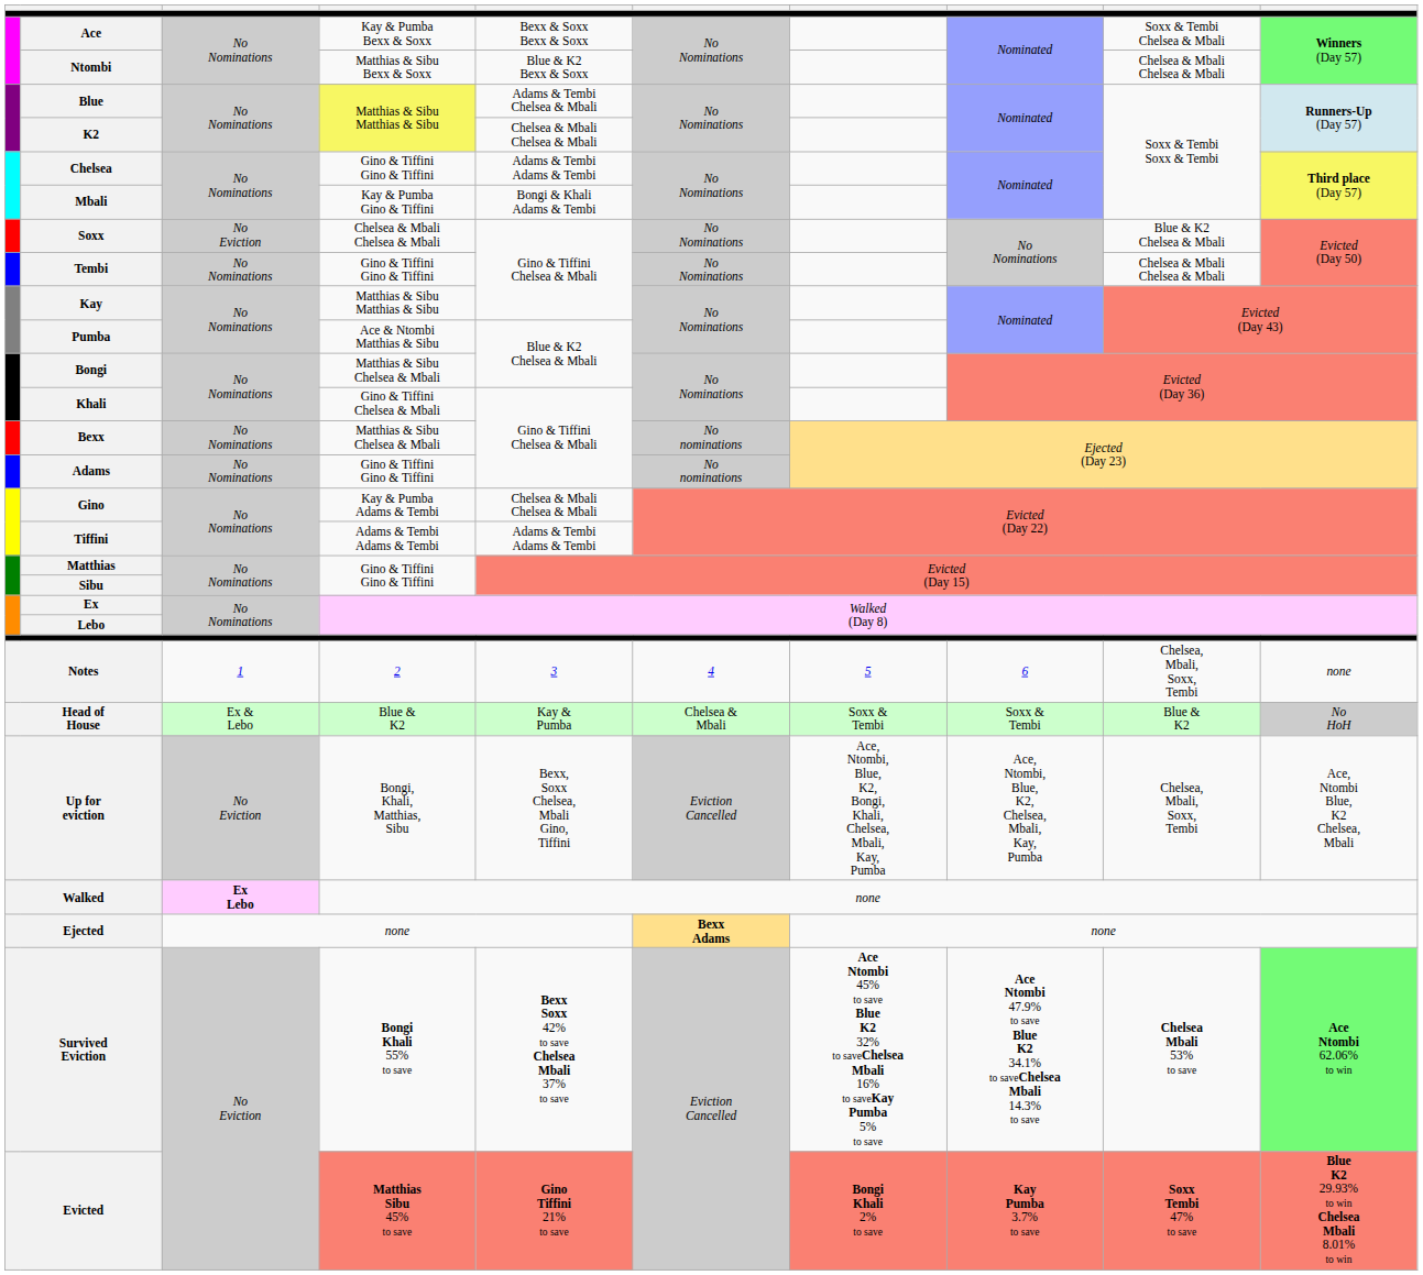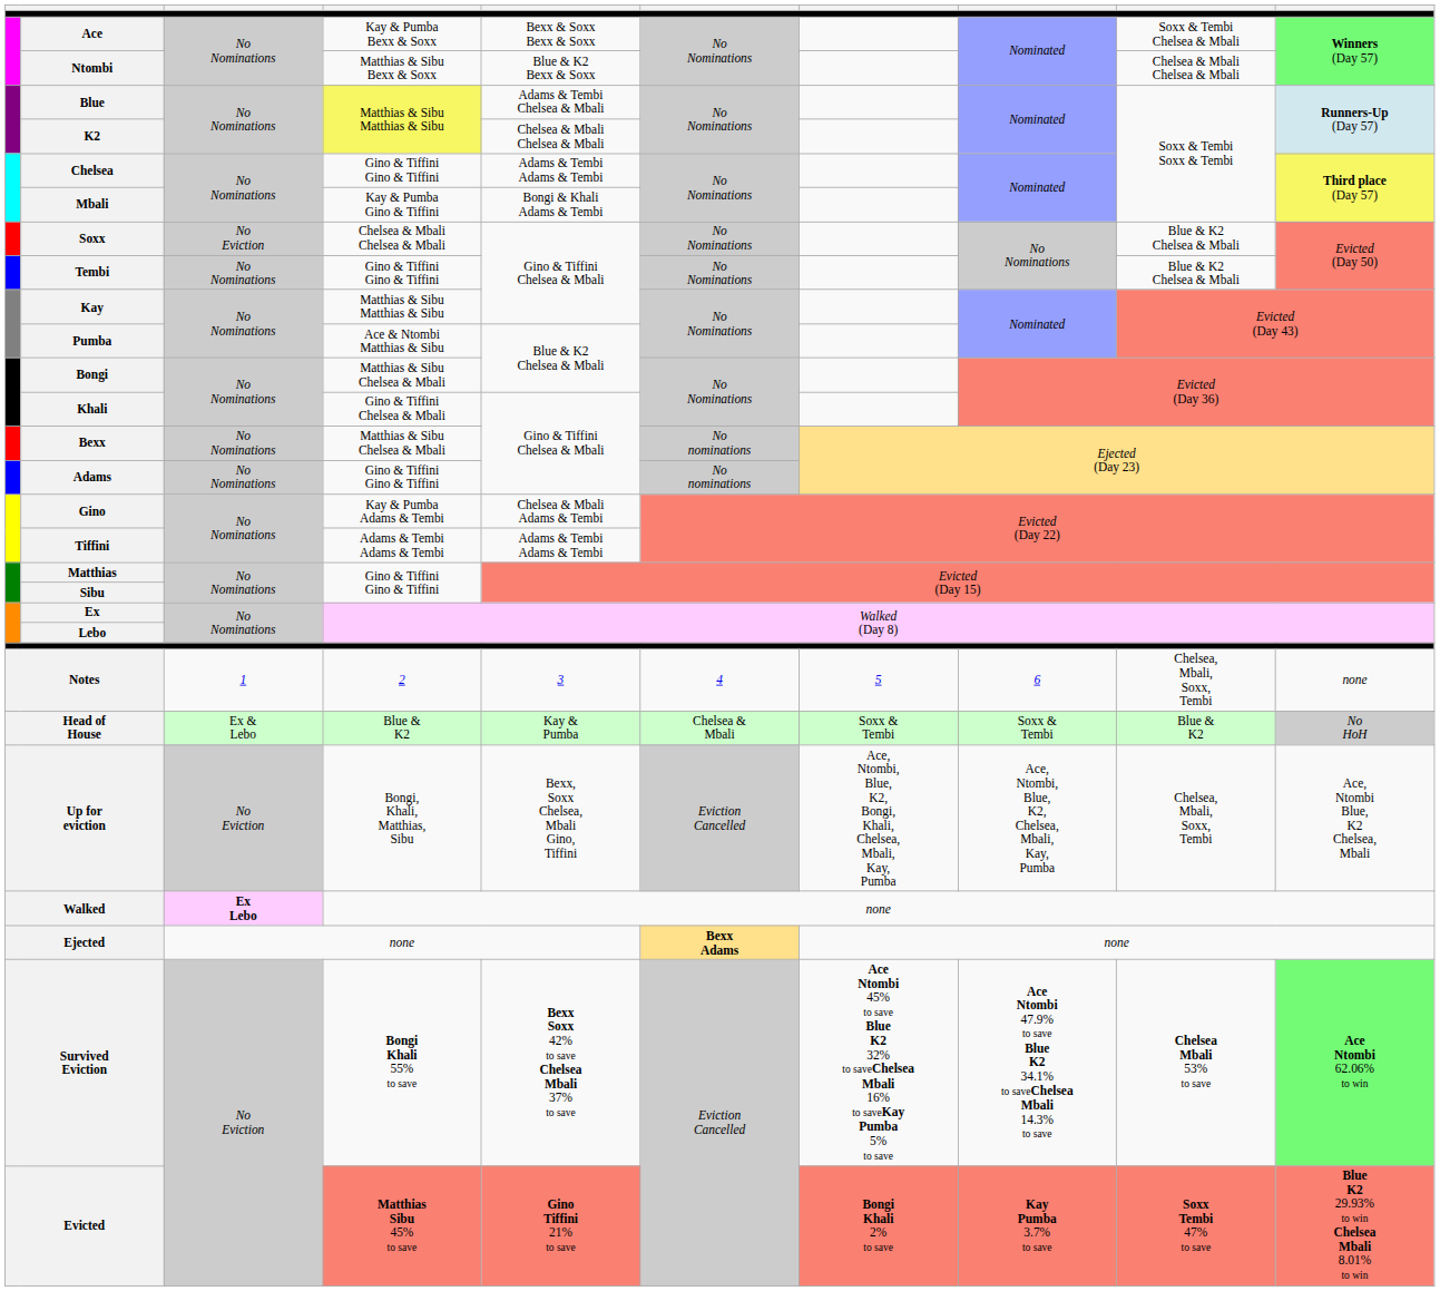 <table class="wikitable" style="text-align:center; font-size:85%; line-height:15px">
 <tr>
 <th colspan=2 style="width: 6.5%;"></th>
 <th style="width: 6.5%;"></th>
 <th style="width: 6.5%;"></th>
 <th style="width: 6.5%;"></th>
 <th style="width: 6.5%;"></th>
 <th style="width: 6.5%;"></th>
 <th style="width: 6.5%;"></th>
 <th style="width: 6.5%;"></th>
 <th style="width: 6.5%;"></th>
 </tr>
 <tr>
 <th style="background:#000;" colspan="10"></th>
 </tr>
 <tr>
 <td rowspan="2" style="background:#FF00FF"></td>
 <th>Ace</th>
 <td rowspan="2" style="background:#ccc"><em>No<br>Nominations</em></td>
 <td>Kay & Pumba<br>Bexx & Soxx</td>
 <td>Bexx & Soxx<br>Bexx & Soxx</td>
 <td rowspan="2" style="background:#ccc"><em>No<br>Nominations</em></td>
 <td></td>
 <td rowspan=2 style="background:#959ffd"><em>Nominated</em></td>
 <td>Soxx & Tembi<br>Chelsea & Mbali</td>
 <td rowspan=2 style="background:#73FB76"><strong>Winners</strong><br>(Day 57)</td>
 </tr>
 <tr>
 <th>Ntombi</th>
 <td>Matthias & Sibu<br>Bexx & Soxx</td>
 <td>Blue & K2<br>Bexx & Soxx</td>
 <td></td>
 <td>Chelsea & Mbali<br>Chelsea & Mbali</td>
 </tr>
 <tr>
 <td rowspan="2" style="background:#800080"></td>
 <th>Blue</th>
 <td rowspan="2" style="background:#ccc"><em>No<br>Nominations</em></td>
 <td rowspan="2" style="background:#f7f763">Matthias & Sibu<br>Matthias & Sibu</td>
 <td>Adams & Tembi<br>Chelsea & Mbali</td>
 <td rowspan="2" style="background:#ccc"><em>No<br>Nominations</em></td>
 <td></td>
 <td rowspan=2 style="background:#959ffd"><em>Nominated</em></td>
 <td rowspan="4">Soxx & Tembi<br>Soxx & Tembi</td>
 <td rowspan=2 style="background:#D1E8EF"><strong>Runners-Up</strong><br>(Day 57)</td>
 </tr>
 <tr>
 <th>K2</th>
 <td>Chelsea & Mbali<br>Chelsea & Mbali</td>
 <td></td>
 </tr>
 <tr>
 <td rowspan="2" style="background:aqua"></td>
 <th>Chelsea</th>
 <td rowspan="2" style="background:#ccc"><em>No<br>Nominations</em></td>
 <td>Gino & Tiffini<br>Gino & Tiffini</td>
 <td>Adams & Tembi<br>Adams & Tembi</td>
 <td rowspan="2" style="background:#ccc"><em>No<br>Nominations</em></td>
 <td></td>
 <td rowspan=2 style="background:#959ffd"><em>Nominated</em></td>
 <td rowspan="2" style="background:#f7f763"><strong>Third place</strong><br>(Day 57)</td>
 </tr>
 <tr>
 <th>Mbali</th>
 <td>Kay & Pumba<br>Gino & Tiffini</td>
 <td>Bongi & Khali<br>Adams & Tembi</td>
 <td></td>
 </tr>
 <tr>
 <td style="background:#FF0000"><strong></strong></td>
 <th>Soxx</th>
 <td style="background:#ccc"><em>No<br>Eviction</em></td>
 <td>Chelsea & Mbali<br>Chelsea & Mbali</td>
 <td rowspan="3">Gino & Tiffini<br>Chelsea & Mbali</td>
 <td style="background:#ccc"><em>No<br>Nominations</em></td>
 <td></td>
 <td rowspan=2 style="background:#ccc"><em>No<br>Nominations</em></td>
 <td>Blue & K2<br>Chelsea & Mbali</td>
 <td rowspan=2 bgcolor="salmon"><em>Evicted</em><br>(Day 50)</td>
 </tr>
 <tr>
 <td style="background:#0000FF"><strong></strong></td>
 <th>Tembi</th>
 <td style="background:#ccc"><em>No<br>Nominations</em></td>
 <td>Gino & Tiffini<br>Gino & Tiffini</td>
 <td style="background:#ccc"><em>No<br>Nominations</em></td>
 <td></td>
-<td>Chelsea & Mbali<br>Chelsea & Mbali</td>
+<td>Blue & K2<br>Chelsea & Mbali</td>
 </tr>
 <tr>
 <td rowspan="2" style="background:#808080"></td>
 <th>Kay</th>
 <td rowspan="2" style="background:#ccc"><em>No<br>Nominations</em></td>
 <td>Matthias & Sibu<br>Matthias & Sibu</td>
 <td rowspan="2" style="background:#ccc"><em>No<br>Nominations</em></td>
 <td></td>
 <td rowspan=2 style="background:#959ffd"><em>Nominated</em></td>
 <td rowspan=2 colspan=2 bgcolor="salmon"><em>Evicted</em><br>(Day 43)</td>
 </tr>
 <tr>
 <th>Pumba</th>
 <td>Ace & Ntombi<br>Matthias & Sibu</td>
 <td rowspan="2">Blue & K2<br>Chelsea & Mbali</td>
 <td></td>
 </tr>
 <tr>
 <td rowspan="2" style="background:#000"></td>
 <th>Bongi</th>
 <td rowspan="2" style="background:#ccc"><em>No<br>Nominations</em></td>
 <td>Matthias & Sibu<br>Chelsea & Mbali</td>
 <td rowspan="2" style="background:#ccc"><em>No<br>Nominations</em></td>
 <td></td>
 <td rowspan=2 colspan=3 bgcolor="salmon"><em>Evicted</em><br>(Day 36)</td>
 </tr>
 <tr>
 <th>Khali</th>
 <td>Gino & Tiffini<br>Chelsea & Mbali</td>
 <td rowspan="3">Gino & Tiffini<br>Chelsea & Mbali</td>
 <td></td>
 </tr>
 <tr>
 <td style="background:#FF0000"></td>
 <th>Bexx</th>
 <td style="background:#ccc"><em>No<br>Nominations</em></td>
 <td>Matthias & Sibu<br>Chelsea & Mbali</td>
 <td bgcolor="#ccc"><em>No<br>nominations</em></td>
 <td rowspan=2 colspan=4 bgcolor="FFE08B"><em>Ejected</em><br>(Day 23)</td>
 </tr>
 <tr>
 <td style="background:#0000FF"></td>
 <th>Adams</th>
 <td style="background:#ccc"><em>No<br>Nominations</em></td>
 <td>Gino & Tiffini<br>Gino & Tiffini</td>
 <td bgcolor="#ccc"><em>No<br>nominations</em></td>
 </tr>
 <tr>
 <td rowspan="2" style="background:#FFFF00"></td>
 <th>Gino</th>
 <td rowspan="2" style="background:#ccc"><em>No<br>Nominations</em></td>
 <td>Kay & Pumba<br>Adams & Tembi</td>
-<td>Chelsea & Mbali<br>Chelsea & Mbali</td>
+<td>Chelsea & Mbali<br>Adams & Tembi</td>
 <td rowspan=2 colspan=5 bgcolor="salmon"><em>Evicted</em><br>(Day 22)</td>
 </tr>
 <tr>
 <th>Tiffini</th>
 <td>Adams & Tembi<br>Adams & Tembi</td>
 <td>Adams & Tembi<br>Adams & Tembi</td>
 </tr>
 <tr>
 <td rowspan="2" style="background:#008000"></td>
 <th>Matthias</th>
 <td rowspan="2" style="background:#ccc"><em>No<br>Nominations</em></td>
 <td rowspan="2">Gino & Tiffini<br>Gino & Tiffini</td>
 <td rowspan=2 colspan=6 bgcolor="salmon"><em>Evicted</em><br>(Day 15)</td>
 </tr>
 <tr>
 <th>Sibu</th>
 </tr>
 <tr>
 <td rowspan="2" style="background:darkorange"></td>
 <th>Ex</th>
 <td rowspan="2" style="background:#ccc"><em>No<br>Nominations</em></td>
 <td rowspan=2 colspan=7 style="background:#fcf"><em>Walked</em><br>(Day 8)</td>
 </tr>
 <tr>
 <th>Lebo</th>
 </tr>
 <tr>
 <th style="background:#000;" colspan="10"></th>
 </tr>
 <tr>
 <th colspan=2>Notes</th>
 <td><em><a href='#'>1</a></em></td>
 <td><em><a href='#'>2</a></em></td>
 <td><em><a href='#'>3</a></em></td>
 <td><em><a href='#'>4</a></em></td>
 <td><em><a href='#'>5</a></em></td>
 <td><em><a href='#'>6</a></em></td>
 <td>Chelsea,<br>Mbali,<br>Soxx,<br>Tembi</td>
 <td><em>none</em></td>
 </tr>
 <tr>
 <th colspan=2>Head of<br>House</th>
 <td style="background:#cfc">Ex &<br>Lebo</td>
 <td style="background:#cfc">Blue &<br>K2</td>
 <td style="background:#cfc">Kay &<br>Pumba</td>
 <td style="background:#cfc">Chelsea &<br> Mbali</td>
 <td style="background:#cfc">Soxx &<br>Tembi</td>
 <td style="background:#cfc">Soxx &<br>Tembi</td>
 <td style="background:#cfc">Blue &<br>K2</td>
 <td style="background:#ccc"><em>No<br>HoH</em></td>
 </tr>
 <tr>
 <th colspan=2>Up for<br>eviction</th>
 <td style="background:#ccc"><em>No<br>Eviction</em></td>
 <td>Bongi,<br>Khali,<br>Matthias,<br>Sibu</td>
 <td>Bexx,<br>Soxx<br>Chelsea,<br>Mbali<br>Gino,<br>Tiffini</td>
 <td style="background:#ccc"><em>Eviction<br>Cancelled</em></td>
 <td>Ace,<br>Ntombi,<br>Blue,<br>K2,<br>Bongi,<br>Khali,<br>Chelsea,<br>Mbali,<br>Kay,<br>Pumba</td>
 <td>Ace,<br>Ntombi,<br>Blue,<br>K2,<br>Chelsea,<br>Mbali,<br>Kay,<br>Pumba</td>
 <td>Chelsea,<br>Mbali,<br>Soxx,<br>Tembi</td>
 <td>Ace,<br>Ntombi<br>Blue,<br>K2<br>Chelsea,<br>Mbali</td>
 </tr>
 <tr>
 <th colspan=2>Walked</th>
 <td style="background:#fcf"><strong>Ex<br>Lebo</strong></td>
 <td colspan=7><em>none</em></td>
 </tr>
 <tr>
 <th colspan=2>Ejected</th>
 <td colspan=3><em>none</em></td>
 <td style="background:#FFE08B"><strong>Bexx<br>Adams</strong></td>
 <td colspan=4><em>none</em></td>
 </tr>
 <tr>
 <th colspan=2>Survived<br>Eviction</th>
 <td rowspan=2 style="background:#ccc"><em>No<br>Eviction</em></td>
 <td><strong>Bongi<br>Khali</strong><br>55%<br><small>to save</small></td>
 <td><strong>Bexx<br>Soxx</strong><br>42%<br><small>to save</small><br><strong>Chelsea<br>Mbali</strong><br>37%<br><small>to save</small></td>
 <td rowspan=2 style="background:#ccc"><em>Eviction<br>Cancelled</em></td>
 <td><strong>Ace<br>Ntombi</strong><br>45%<br><small>to save</small><br><strong>Blue<br>K2</strong><br>32%<br><small>to save</small><strong>Chelsea<br>Mbali</strong><br>16%<br><small>to save</small><strong>Kay<br>Pumba</strong><br>5%<br><small>to save</small></td>
 <td><strong>Ace<br>Ntombi</strong><br>47.9%<br><small>to save</small><br><strong>Blue<br>K2</strong><br>34.1%<br><small>to save</small><strong>Chelsea<br>Mbali</strong><br>14.3%<br><small>to save</small></td>
 <td><strong>Chelsea<br>Mbali</strong><br>53%<br><small>to save</small></td>
 <td style="background:#73FB76"><strong>Ace<br>Ntombi</strong><br>62.06%<br><small>to win</small></td>
 </tr>
 <tr>
 <th colspan=2>Evicted</th>
 <td bgcolor="salmon"><strong>Matthias<br>Sibu</strong><br>45%<br><small>to save</small></td>
 <td bgcolor="salmon"><strong>Gino<br>Tiffini</strong><br>21%<br><small>to save</small></td>
 <td bgcolor="salmon"><strong>Bongi<br>Khali</strong><br>2%<br><small>to save</small></td>
 <td bgcolor="salmon"><strong>Kay<br>Pumba</strong><br>3.7%<br><small>to save</small></td>
 <td bgcolor="salmon"><strong>Soxx<br>Tembi</strong><br>47%<br><small>to save</small></td>
 <td bgcolor="salmon"><strong>Blue<br>K2</strong><br>29.93%<br><small>to win</small><br><strong>Chelsea<br>Mbali</strong><br>8.01%<br><small>to win</small></td>
 </tr>
 </table>
